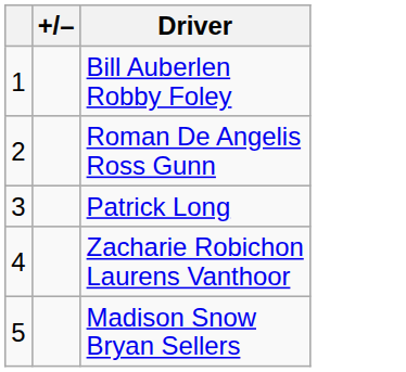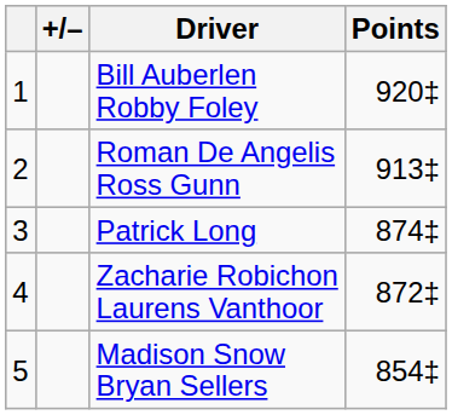 <table class="wikitable" style="font-size: 95%;">
 <tr>
 <th scope="col"></th>
 <th scope="col">+/–</th>
 <th scope="col">Driver</th>
+<th scope="col">Points</th>
 </tr>
 <tr>
 <td align=center>1</td>
 <td align="left"></td>
 <td> <a href='#'>Bill Auberlen</a><br> <a href='#'>Robby Foley</a></td>
+<td align=right>920‡</td>
 </tr>
 <tr>
 <td align=center>2</td>
 <td align="left"></td>
 <td> <a href='#'>Roman De Angelis</a><br> <a href='#'>Ross Gunn</a></td>
+<td align=right>913‡</td>
 </tr>
 <tr>
 <td align=center>3</td>
 <td align="left"></td>
 <td> <a href='#'>Patrick Long</a></td>
+<td align=right>874‡</td>
 </tr>
 <tr>
 <td align=center>4</td>
 <td align="left"></td>
 <td> <a href='#'>Zacharie Robichon</a><br> <a href='#'>Laurens Vanthoor</a></td>
+<td align=right>872‡</td>
 </tr>
 <tr>
 <td align=center>5</td>
 <td align="left"></td>
 <td> <a href='#'>Madison Snow</a><br> <a href='#'>Bryan Sellers</a></td>
+<td align=right>854‡</td>
 </tr>
 </table>
